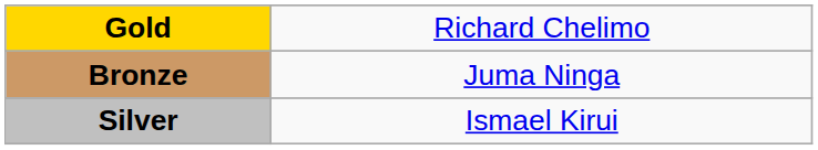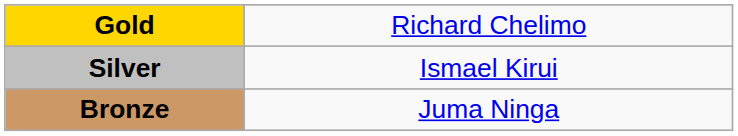 <table class="wikitable" style="text-align:center; " width="35%">
 <tr>
 <td bgcolor="gold"><strong>Gold</strong></td>
 <td><a href='#'>Richard Chelimo</a><br>  <small><em></em></small></td>
 </tr>
 <tr>
+<td bgcolor="silver"><strong>Silver</strong></td>
+<td><a href='#'>Ismael Kirui</a><br>  <small><em></em></small></td>
+</tr>
+<tr>
 <td bgcolor="CC9966"><strong>Bronze</strong></td>
 <td><a href='#'>Juma Ninga</a><br>  <small><em></em></small></td>
 </tr>
-<tr>
-<td bgcolor="silver"><strong>Silver</strong></td>
-<td><a href='#'>Ismael Kirui</a><br>  <small><em></em></small></td>
-</tr>
 </table>
